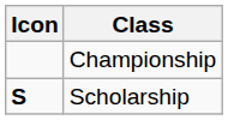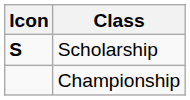 <table class="wikitable" style="font-size: 85%;">
 <tr>
 <th>Icon</th>
 <th>Class</th>
 </tr>
 <tr>
+<td><strong><span>S</span></strong></td>
+<td>Scholarship</td>
+</tr>
+<tr>
 <td></td>
 <td>Championship</td>
 </tr>
-<tr>
-<td><strong><span>S</span></strong></td>
-<td>Scholarship</td>
-</tr>
 </table>
